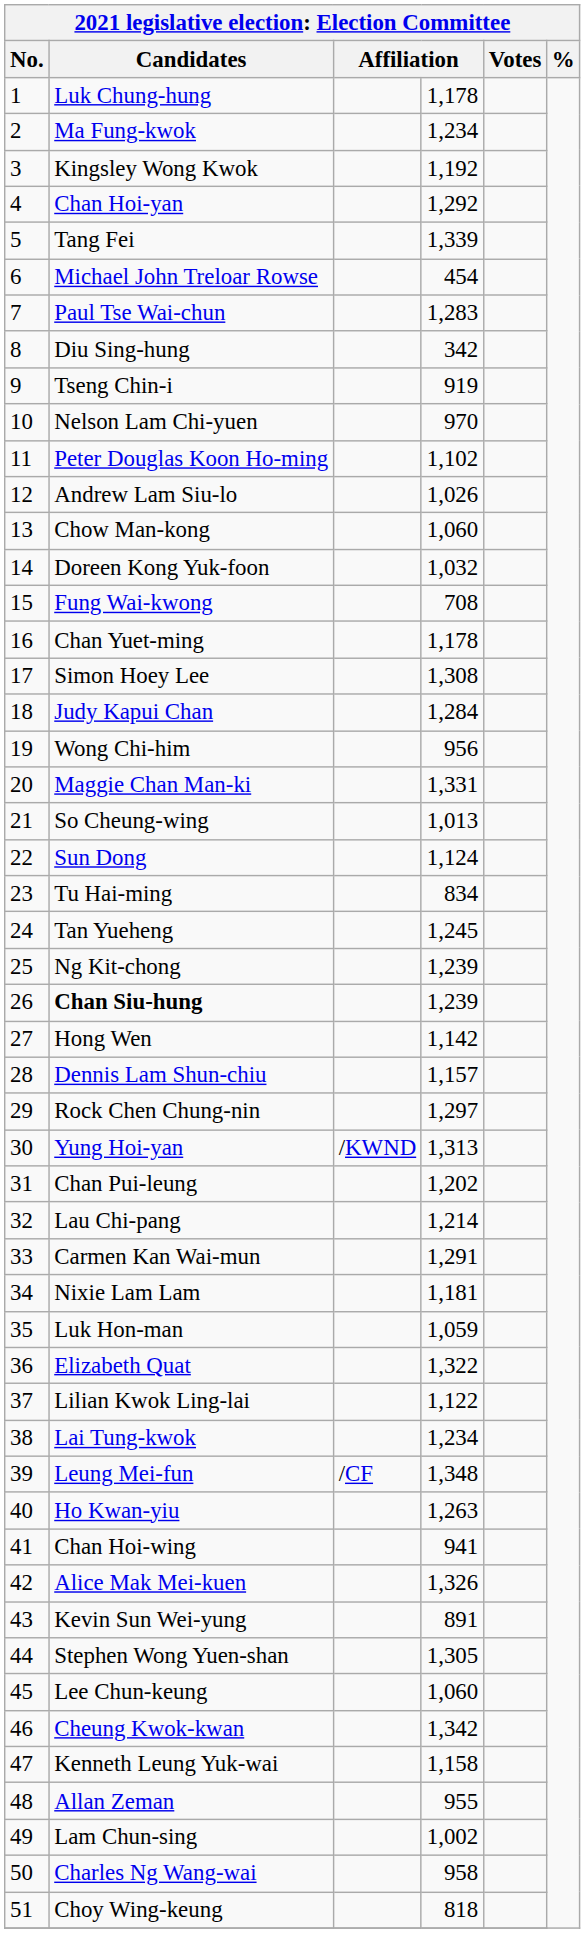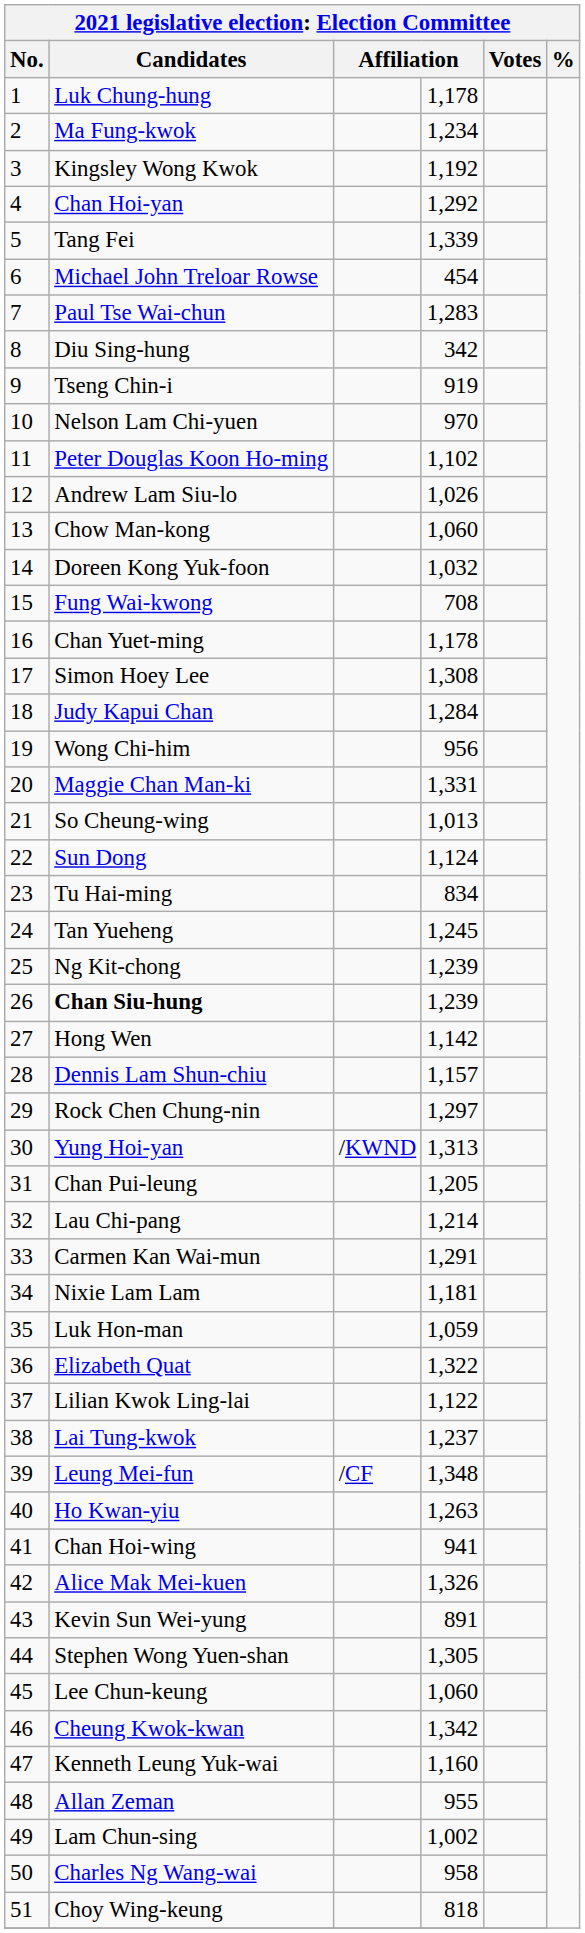 <table class="wikitable sortable">
 <tr>
 <td colspan="6" style="background-color:#f2f2f2;margin-bottom:-1px;border:1px solid #aaa;padding:.2em .4em;margin-left:auto;margin-right:auto;text-align:center"><strong><a href='#'>2021 legislative election</a>: <a href='#'>Election Committee</a></strong></td>
 </tr>
 <tr>
 <th>No.</th>
 <th colspan=1>Candidates</th>
 <th colspan=2>Affiliation</th>
 <th>Votes</th>
 <th>%</th>
 </tr>
 <tr>
 <td>1</td>
 <td><a href='#'>Luk Chung-hung</a></td>
 <td></td>
 <td align=right>1,178</td>
 <td align=right></td>
 </tr>
 <tr>
 <td>2</td>
 <td><a href='#'>Ma Fung-kwok</a></td>
 <td></td>
 <td align=right>1,234</td>
 <td align=right></td>
 </tr>
 <tr>
 <td>3</td>
 <td>Kingsley Wong Kwok</td>
 <td></td>
 <td align=right>1,192</td>
 <td align=right></td>
 </tr>
 <tr>
 <td>4</td>
 <td><a href='#'>Chan Hoi-yan</a></td>
 <td></td>
 <td align=right>1,292</td>
 <td align=right></td>
 </tr>
 <tr>
 <td>5</td>
 <td>Tang Fei</td>
 <td></td>
 <td align=right>1,339</td>
 <td align=right></td>
 </tr>
 <tr>
 <td>6</td>
 <td><a href='#'>Michael John Treloar Rowse</a></td>
 <td></td>
 <td align=right>454</td>
 <td align=right></td>
 </tr>
 <tr>
 <td>7</td>
 <td><a href='#'>Paul Tse Wai-chun</a></td>
 <td></td>
 <td align=right>1,283</td>
 <td align=right></td>
 </tr>
 <tr>
 <td>8</td>
 <td>Diu Sing-hung</td>
 <td></td>
 <td align=right>342</td>
 <td align=right></td>
 </tr>
 <tr>
 <td>9</td>
 <td>Tseng Chin-i</td>
 <td></td>
 <td align=right>919</td>
 <td align=right></td>
 </tr>
 <tr>
 <td>10</td>
 <td>Nelson Lam Chi-yuen</td>
 <td></td>
 <td align=right>970</td>
 <td align=right></td>
 </tr>
 <tr>
 <td>11</td>
 <td><a href='#'>Peter Douglas Koon Ho-ming</a></td>
 <td></td>
 <td align=right>1,102</td>
 <td align=right></td>
 </tr>
 <tr>
 <td>12</td>
 <td>Andrew Lam Siu-lo</td>
 <td></td>
 <td align=right>1,026</td>
 <td align=right></td>
 </tr>
 <tr>
 <td>13</td>
 <td>Chow Man-kong</td>
 <td></td>
 <td align=right>1,060</td>
 <td align=right></td>
 </tr>
 <tr>
 <td>14</td>
 <td>Doreen Kong Yuk-foon</td>
 <td></td>
 <td align=right>1,032</td>
 <td align=right></td>
 </tr>
 <tr>
 <td>15</td>
 <td><a href='#'>Fung Wai-kwong</a></td>
 <td></td>
 <td align="right">708</td>
 <td align="right"></td>
 </tr>
 <tr>
 <td>16</td>
 <td>Chan Yuet-ming</td>
 <td></td>
 <td align=right>1,178</td>
 <td align=right></td>
 </tr>
 <tr>
 <td>17</td>
 <td>Simon Hoey Lee</td>
 <td></td>
 <td align=right>1,308</td>
 <td align=right></td>
 </tr>
 <tr>
 <td>18</td>
 <td><a href='#'>Judy Kapui Chan</a></td>
 <td></td>
 <td align="right">1,284</td>
 <td align="right"></td>
 </tr>
 <tr>
 <td>19</td>
 <td>Wong Chi-him</td>
 <td></td>
 <td align="right">956</td>
 <td align="right"></td>
 </tr>
 <tr>
 <td>20</td>
 <td><a href='#'>Maggie Chan Man-ki</a></td>
 <td></td>
 <td align="right">1,331</td>
 <td align="right"></td>
 </tr>
 <tr>
 <td>21</td>
 <td>So Cheung-wing</td>
 <td></td>
 <td align="right">1,013</td>
 <td align="right"></td>
 </tr>
 <tr>
 <td>22</td>
 <td><a href='#'>Sun Dong</a></td>
 <td></td>
 <td align="right">1,124</td>
 <td align="right"></td>
 </tr>
 <tr>
 <td>23</td>
 <td>Tu Hai-ming</td>
 <td></td>
 <td align="right">834</td>
 <td align="right"></td>
 </tr>
 <tr>
 <td>24</td>
 <td>Tan Yueheng</td>
 <td></td>
 <td align="right">1,245</td>
 <td align="right"></td>
 </tr>
 <tr>
 <td>25</td>
 <td>Ng Kit-chong</td>
 <td></td>
 <td align="right">1,239</td>
 <td align="right"></td>
 </tr>
 <tr>
 <td>26</td>
 <td><strong>Chan Siu-hung</strong></td>
 <td></td>
 <td align=right>1,239</td>
 <td align=right></td>
 </tr>
 <tr>
 <td>27</td>
 <td>Hong Wen</td>
 <td></td>
 <td align="right">1,142</td>
 <td align="right"></td>
 </tr>
 <tr>
 <td>28</td>
 <td><a href='#'>Dennis Lam Shun-chiu</a></td>
 <td></td>
 <td align=right>1,157</td>
 <td align=right></td>
 </tr>
 <tr>
 <td>29</td>
 <td>Rock Chen Chung-nin</td>
 <td></td>
 <td align=right>1,297</td>
 <td align=right></td>
 </tr>
 <tr>
 <td>30</td>
 <td><a href='#'>Yung Hoi-yan</a></td>
 <td>/<a href='#'>KWND</a></td>
 <td align="right">1,313</td>
 <td align="right"></td>
 </tr>
 <tr>
 <td>31</td>
 <td>Chan Pui-leung</td>
 <td></td>
-<td align="right">1,202</td>
+<td align="right">1,205</td>
 <td align="right"></td>
 </tr>
 <tr>
 <td>32</td>
 <td>Lau Chi-pang</td>
 <td></td>
 <td align="right">1,214</td>
 <td align="right"></td>
 </tr>
 <tr>
 <td>33</td>
 <td>Carmen Kan Wai-mun</td>
 <td></td>
 <td align="right">1,291</td>
 <td align="right"></td>
 </tr>
 <tr>
 <td>34</td>
 <td>Nixie Lam Lam</td>
 <td></td>
 <td align="right">1,181</td>
 <td align="right"></td>
 </tr>
 <tr>
 <td>35</td>
 <td>Luk Hon-man</td>
 <td></td>
 <td align="right">1,059</td>
 <td align="right"></td>
 </tr>
 <tr>
 <td>36</td>
 <td><a href='#'>Elizabeth Quat</a></td>
 <td></td>
 <td align="right">1,322</td>
 <td align="right"></td>
 </tr>
 <tr>
 <td>37</td>
 <td>Lilian Kwok Ling-lai</td>
 <td></td>
 <td align="right">1,122</td>
 <td align="right"></td>
 </tr>
 <tr>
 <td>38</td>
 <td><a href='#'>Lai Tung-kwok</a></td>
 <td></td>
-<td align="right">1,234</td>
+<td align="right">1,237</td>
 <td align="right"></td>
 </tr>
 <tr>
 <td>39</td>
 <td><a href='#'>Leung Mei-fun</a></td>
 <td>/<a href='#'>CF</a></td>
 <td align="right">1,348</td>
 <td align="right"></td>
 </tr>
 <tr>
 <td>40</td>
 <td><a href='#'>Ho Kwan-yiu</a></td>
 <td></td>
 <td align="right">1,263</td>
 <td align="right"></td>
 </tr>
 <tr>
 <td>41</td>
 <td>Chan Hoi-wing</td>
 <td></td>
 <td align="right">941</td>
 <td align="right"></td>
 </tr>
 <tr>
 <td>42</td>
 <td><a href='#'>Alice Mak Mei-kuen</a></td>
 <td></td>
 <td align="right">1,326</td>
 <td align="right"></td>
 </tr>
 <tr>
 <td>43</td>
 <td>Kevin Sun Wei-yung</td>
 <td></td>
 <td align="right">891</td>
 <td align="right"></td>
 </tr>
 <tr>
 <td>44</td>
 <td>Stephen Wong Yuen-shan</td>
 <td></td>
 <td align="right">1,305</td>
 <td align="right"></td>
 </tr>
 <tr>
 <td>45</td>
 <td>Lee Chun-keung</td>
 <td></td>
 <td align="right">1,060</td>
 <td align="right"></td>
 </tr>
 <tr>
 <td>46</td>
 <td><a href='#'>Cheung Kwok-kwan</a></td>
 <td></td>
 <td align="right">1,342</td>
 <td align="right"></td>
 </tr>
 <tr>
 <td>47</td>
 <td>Kenneth Leung Yuk-wai</td>
 <td></td>
-<td align="right">1,158</td>
+<td align="right">1,160</td>
 <td align="right"></td>
 </tr>
 <tr>
 <td>48</td>
 <td><a href='#'>Allan Zeman</a></td>
 <td></td>
 <td align="right">955</td>
 <td align="right"></td>
 </tr>
 <tr>
 <td>49</td>
 <td>Lam Chun-sing</td>
 <td></td>
 <td align="right">1,002</td>
 <td align="right"></td>
 </tr>
 <tr>
 <td>50</td>
 <td><a href='#'>Charles Ng Wang-wai</a></td>
 <td></td>
 <td align=right>958</td>
 <td align=right></td>
 </tr>
 <tr>
 <td>51</td>
 <td>Choy Wing-keung</td>
 <td></td>
 <td align="right">818</td>
 <td align="right"></td>
 </tr>
 <tr>
 </tr>
 </table>
